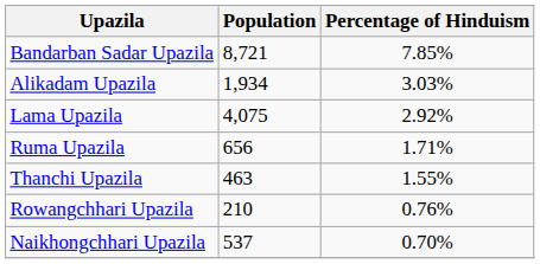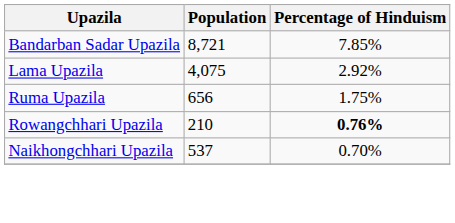 <table class="wikitable sortable static-row-numbers static-row-header-text defaultleft col2right hover-highlight">
 <tr>
 <th>Upazila</th>
 <th>Population</th>
 <th>Percentage of Hinduism </th>
 </tr>
 <tr>
 <td><a href='#'>Bandarban Sadar Upazila</a></td>
 <td>8,721</td>
 <td align=center>7.85%</td>
 </tr>
 <tr>
-<td><a href='#'>Alikadam Upazila</a></td>
-<td>1,934</td>
-<td align=center>3.03%</td>
-</tr>
-<tr>
 <td><a href='#'>Lama Upazila</a></td>
 <td>4,075</td>
 <td align=center>2.92%</td>
 </tr>
 <tr>
 <td><a href='#'>Ruma Upazila</a></td>
 <td>656</td>
-<td align=center>1.71%</td>
-</tr>
-<tr>
-<td><a href='#'>Thanchi Upazila</a></td>
-<td>463</td>
-<td align=center>1.55%</td>
+<td align=center>1.75%</td>
 </tr>
 <tr>
 <td><a href='#'>Rowangchhari Upazila</a></td>
 <td>210</td>
-<td align=center>0.76%</td>
+<td align=center><strong>0.76%</strong></td>
 </tr>
 <tr>
 <td><a href='#'>Naikhongchhari Upazila</a></td>
 <td>537</td>
 <td align=center>0.70%</td>
 </tr>
 <tr>
 </tr>
 </table>
